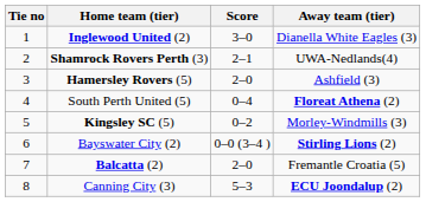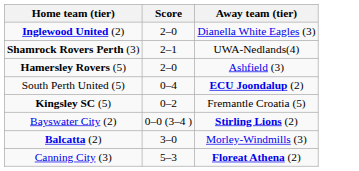 <table class="wikitable" style="text-align:center">
 <tr>
-<th>Tie no</th>
 <th>Home team (tier)</th>
 <th>Score</th>
 <th>Away team (tier)</th>
 </tr>
 <tr>
-<td>1</td>
 <td><strong><a href='#'>Inglewood United</a></strong> (2)</td>
-<td>3–0</td>
+<td>2–0</td>
 <td><a href='#'>Dianella White Eagles</a> (3)</td>
 </tr>
 <tr>
-<td>2</td>
 <td><strong>Shamrock Rovers Perth</strong> (3)</td>
 <td>2–1</td>
 <td>UWA-Nedlands(4)</td>
 </tr>
 <tr>
-<td>3</td>
 <td><strong>Hamersley Rovers</strong> (5)</td>
 <td>2–0</td>
 <td><a href='#'>Ashfield</a> (3)</td>
 </tr>
 <tr>
-<td>4</td>
 <td>South Perth United (5)</td>
 <td>0–4</td>
-<td><strong><a href='#'>Floreat Athena</a></strong> (2)</td>
+<td><strong><a href='#'>ECU Joondalup</a></strong> (2)</td>
 </tr>
 <tr>
-<td>5</td>
 <td><strong>Kingsley SC</strong> (5)</td>
 <td>0–2</td>
-<td><a href='#'>Morley-Windmills</a> (3)</td>
+<td>Fremantle Croatia (5)</td>
 </tr>
 <tr>
-<td>6</td>
 <td><a href='#'>Bayswater City</a> (2)</td>
 <td>0–0 (3–4 )</td>
 <td><strong><a href='#'>Stirling Lions</a></strong> (2)</td>
 </tr>
 <tr>
-<td>7</td>
 <td><strong><a href='#'>Balcatta</a></strong> (2)</td>
-<td>2–0</td>
-<td>Fremantle Croatia (5)</td>
+<td>3–0</td>
+<td><a href='#'>Morley-Windmills</a> (3)</td>
 </tr>
 <tr>
-<td>8</td>
 <td><a href='#'>Canning City</a> (3)</td>
 <td>5–3</td>
-<td><strong><a href='#'>ECU Joondalup</a></strong> (2)</td>
+<td><strong><a href='#'>Floreat Athena</a></strong> (2)</td>
 </tr>
 </table>
